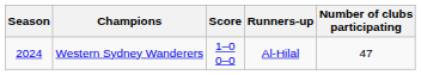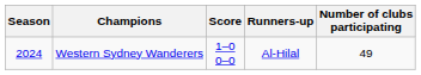 <table class="wikitable">
 <tr>
 <th>Season</th>
 <th>Champions</th>
 <th>Score</th>
 <th>Runners-up</th>
 <th>Number of clubs<br>participating</th>
 </tr>
 <tr>
 <td align=center><a href='#'>2024</a></td>
 <td align=center><a href='#'>Western Sydney Wanderers</a></td>
 <td align=center><a href='#'>1–0<br>0–0</a></td>
 <td align=center> <a href='#'>Al-Hilal</a></td>
-<td align=center>47</td>
+<td align=center>49</td>
 </tr>
 </table>
